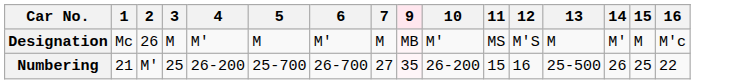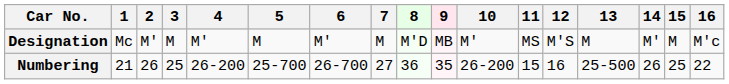 <table class="wikitable">
 <tr>
 <th>Car No.</th>
 <th>1</th>
 <th>2</th>
 <th>3</th>
 <th>4</th>
 <th>5</th>
 <th>6</th>
 <th>7</th>
+<th style="background: #E6FFE6">8</th>
 <th style="background: #FFE6EE">9</th>
 <th>10</th>
 <th>11</th>
 <th>12</th>
 <th>13</th>
 <th>14</th>
 <th>15</th>
 <th>16</th>
 </tr>
 <tr>
 <th>Designation</th>
 <td>Mc</td>
-<td>26</td>
+<td>M'</td>
 <td>M</td>
 <td>M'</td>
 <td>M</td>
 <td>M'</td>
 <td>M</td>
+<td style="background: #F5FFF5">M'D</td>
 <td style="background: #FFF5F8">MB</td>
 <td>M'</td>
 <td>MS</td>
 <td>M'S</td>
 <td>M</td>
 <td>M'</td>
 <td>M</td>
 <td>M'c</td>
 </tr>
 <tr>
 <th>Numbering</th>
 <td>21</td>
-<td>M'</td>
+<td>26</td>
 <td>25</td>
 <td>26-200</td>
 <td>25-700</td>
 <td>26-700</td>
 <td>27</td>
+<td style="background: #F5FFF5">36</td>
 <td style="background: #FFF5F8">35</td>
 <td>26-200</td>
 <td>15</td>
 <td>16</td>
 <td>25-500</td>
 <td>26</td>
 <td>25</td>
 <td>22</td>
 </tr>
 </table>
